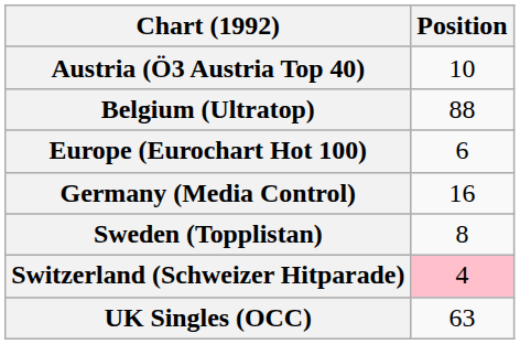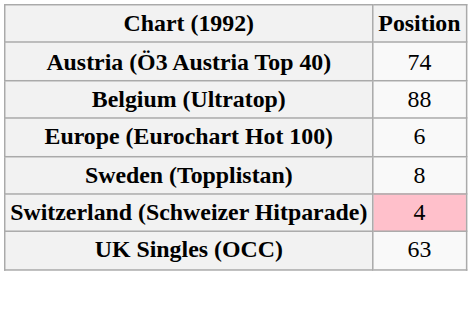 <table class="wikitable sortable plainrowheaders" style="text-align:center">
 <tr>
 <th>Chart (1992)</th>
 <th>Position</th>
 </tr>
 <tr>
 <th scope="row">Austria (Ö3 Austria Top 40)</th>
-<td>10</td>
+<td>74</td>
 </tr>
 <tr>
 <th scope="row">Belgium (Ultratop)</th>
 <td>88</td>
 </tr>
 <tr>
 <th scope="row">Europe (Eurochart Hot 100)</th>
 <td>6</td>
-</tr>
-<tr>
-<th scope="row">Germany (Media Control)</th>
-<td>16</td>
 </tr>
 <tr>
 <th scope="row">Sweden (Topplistan)</th>
 <td>8</td>
 </tr>
 <tr>
 <th scope="row">Switzerland (Schweizer Hitparade)</th>
 <td style="background: pink;">4</td>
 </tr>
 <tr>
 <th scope="row">UK Singles (OCC)</th>
 <td>63</td>
 </tr>
 </table>
